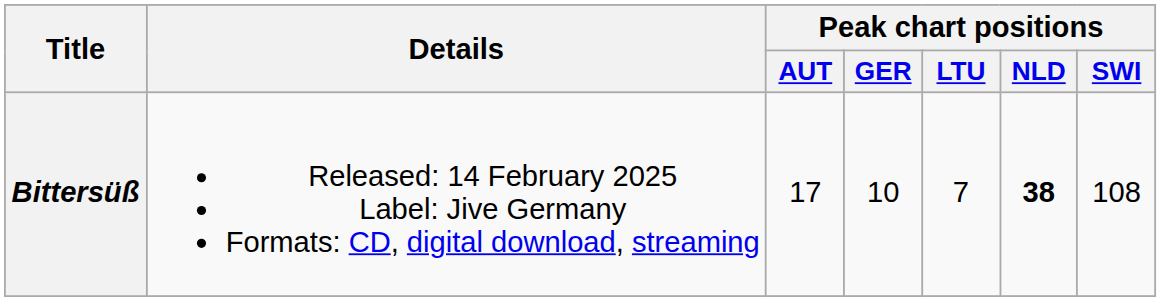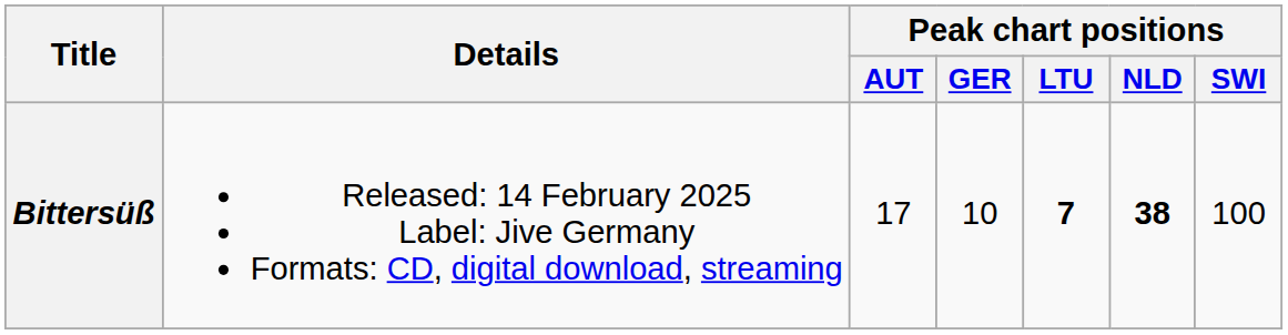 <table class="wikitable plainrowheaders" style="text-align:center">
 <tr>
 <th scope="col" rowspan="2">Title</th>
 <th scope="col" rowspan="2">Details</th>
 <th scope="col" colspan="5">Peak chart positions</th>
 </tr>
 <tr>
 <th scope="col" style="width:2.5em;font-size:90%;"><a href='#'>AUT</a><br></th>
 <th scope="col" style="width:2.5em;font-size:90%;"><a href='#'>GER</a><br></th>
 <th scope="col" style="width:2.5em;font-size:90%;"><a href='#'>LTU</a><br></th>
 <th scope="col" style="width:2.5em;font-size:90%;"><a href='#'>NLD</a><br></th>
 <th scope="col" style="width:2.5em;font-size:90%;"><a href='#'>SWI</a><br></th>
 </tr>
 <tr>
 <th scope="row"><em>Bittersüß</em></th>
 <td><br><ul><li>Released: 14 February 2025</li><li>Label: Jive Germany</li><li>Formats: <a href='#'>CD</a>, <a href='#'>digital download</a>, <a href='#'>streaming</a></li></ul></td>
 <td>17</td>
 <td>10</td>
-<td>7</td>
+<td><strong>7</strong></td>
 <td><strong>38</strong></td>
-<td>108</td>
+<td>100</td>
 </tr>
 </table>
